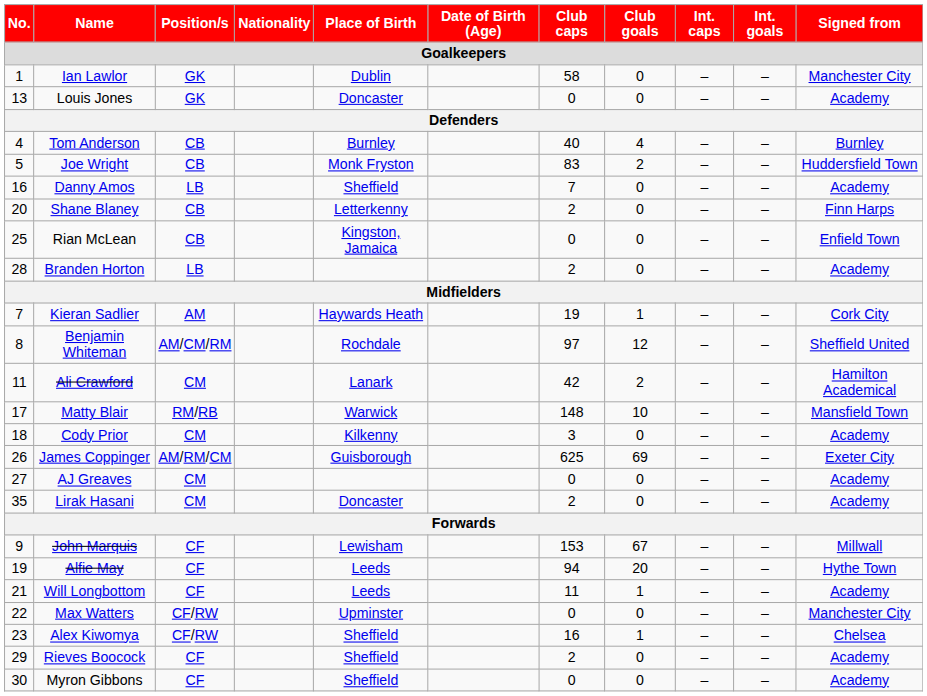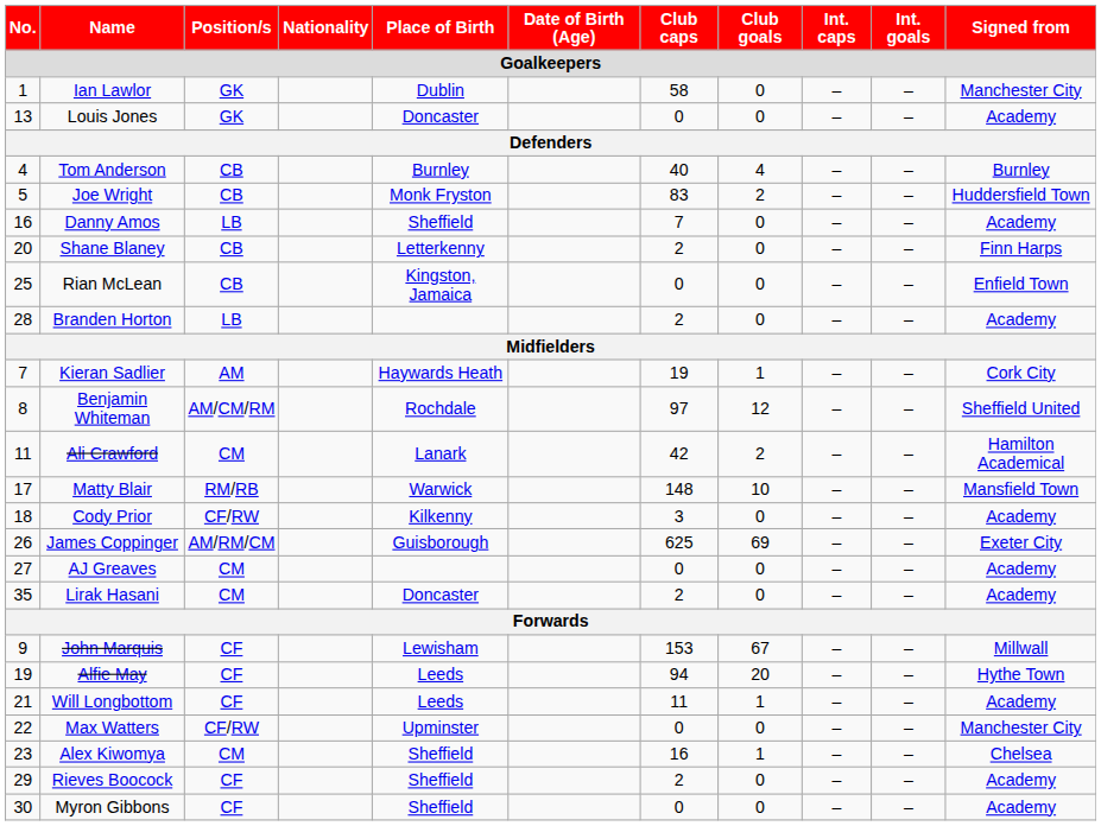 <table class="wikitable" style="text-align:center; font-size:85%; width:100%; text-align:center; font-size:85%; width:100%">
 <tr>
 <th style="background:red; color:white; text-align:center;">No.</th>
 <th style="background:red; color:white; text-align:center;">Name</th>
 <th style="background:red; color:white; text-align:center;">Position/s</th>
 <th style="background:red; color:white; text-align:center;">Nationality</th>
 <th style="background:red; color:white; text-align:center;">Place of Birth</th>
 <th style="background:red; color:white; text-align:center;">Date of Birth (Age)</th>
 <th style="background:red; color:white; text-align:center;">Club caps</th>
 <th style="background:red; color:white; text-align:center;">Club goals</th>
 <th style="background:red; color:white; text-align:center;">Int. caps</th>
 <th style="background:red; color:white; text-align:center;">Int. goals</th>
 <th style="background:red; color:white; text-align:center;">Signed from</th>
 </tr>
 <tr>
 <th colspan="11" style="background:#dcdcdc; text-align:center;">Goalkeepers</th>
 </tr>
 <tr>
 <td>1</td>
 <td><a href='#'>Ian Lawlor</a></td>
 <td><a href='#'>GK</a></td>
 <td></td>
 <td><a href='#'>Dublin</a></td>
 <td></td>
 <td>58</td>
 <td>0</td>
 <td>–</td>
 <td>–</td>
 <td><a href='#'>Manchester City</a></td>
 </tr>
 <tr>
 <td>13</td>
 <td>Louis Jones</td>
 <td><a href='#'>GK</a></td>
 <td></td>
 <td><a href='#'>Doncaster</a></td>
 <td></td>
 <td>0</td>
 <td>0</td>
 <td>–</td>
 <td>–</td>
 <td><a href='#'>Academy</a></td>
 </tr>
 <tr>
 <th colspan="11">Defenders</th>
 </tr>
 <tr>
 <td>4</td>
 <td><a href='#'>Tom Anderson</a></td>
 <td><a href='#'>CB</a></td>
 <td></td>
 <td><a href='#'>Burnley</a></td>
 <td></td>
 <td>40</td>
 <td>4</td>
 <td>–</td>
 <td>–</td>
 <td><a href='#'>Burnley</a></td>
 </tr>
 <tr>
 <td>5</td>
 <td><a href='#'>Joe Wright</a></td>
 <td><a href='#'>CB</a></td>
 <td></td>
 <td><a href='#'>Monk Fryston</a></td>
 <td></td>
 <td>83</td>
 <td>2</td>
 <td>–</td>
 <td>–</td>
 <td><a href='#'>Huddersfield Town</a></td>
 </tr>
 <tr>
 <td>16</td>
 <td><a href='#'>Danny Amos</a></td>
 <td><a href='#'>LB</a></td>
 <td></td>
 <td><a href='#'>Sheffield</a></td>
 <td></td>
 <td>7</td>
 <td>0</td>
 <td>–</td>
 <td>–</td>
 <td><a href='#'>Academy</a></td>
 </tr>
 <tr>
 <td>20</td>
 <td><a href='#'>Shane Blaney</a></td>
 <td><a href='#'>CB</a></td>
 <td></td>
 <td><a href='#'>Letterkenny</a></td>
 <td></td>
 <td>2</td>
 <td>0</td>
 <td>–</td>
 <td>–</td>
 <td><a href='#'>Finn Harps</a></td>
 </tr>
 <tr>
 <td>25</td>
 <td>Rian McLean</td>
 <td><a href='#'>CB</a></td>
 <td></td>
 <td><a href='#'>Kingston, Jamaica</a></td>
 <td></td>
 <td>0</td>
 <td>0</td>
 <td>–</td>
 <td>–</td>
 <td [Enfield Town F.C.><a href='#'>Enfield Town</a></td>
 </tr>
 <tr>
 <td>28</td>
 <td><a href='#'>Branden Horton</a></td>
 <td><a href='#'>LB</a></td>
 <td></td>
 <td></td>
 <td></td>
 <td>2</td>
 <td>0</td>
 <td>–</td>
 <td>–</td>
 <td><a href='#'>Academy</a></td>
 </tr>
 <tr>
 <th colspan="11">Midfielders</th>
 </tr>
 <tr>
 <td>7</td>
 <td><a href='#'>Kieran Sadlier</a></td>
 <td><a href='#'>AM</a></td>
 <td></td>
 <td><a href='#'>Haywards Heath</a></td>
 <td></td>
 <td>19</td>
 <td>1</td>
 <td>–</td>
 <td>–</td>
 <td><a href='#'>Cork City</a></td>
 </tr>
 <tr>
 <td>8</td>
 <td><a href='#'>Benjamin Whiteman</a></td>
 <td><a href='#'>AM</a>/<a href='#'>CM</a>/<a href='#'>RM</a></td>
 <td></td>
 <td><a href='#'>Rochdale</a></td>
 <td></td>
 <td>97</td>
 <td>12</td>
 <td>–</td>
 <td>–</td>
 <td><a href='#'>Sheffield United</a></td>
 </tr>
 <tr>
 <td>11</td>
 <td><s><a href='#'>Ali Crawford</a></s></td>
 <td><a href='#'>CM</a></td>
 <td></td>
 <td><a href='#'>Lanark</a></td>
 <td></td>
 <td>42</td>
 <td>2</td>
 <td>–</td>
 <td>–</td>
 <td><a href='#'>Hamilton Academical</a></td>
 </tr>
 <tr>
 <td>17</td>
 <td><a href='#'>Matty Blair</a></td>
 <td><a href='#'>RM</a>/<a href='#'>RB</a></td>
 <td></td>
 <td><a href='#'>Warwick</a></td>
 <td></td>
 <td>148</td>
 <td>10</td>
 <td>–</td>
 <td>–</td>
 <td><a href='#'>Mansfield Town</a></td>
 </tr>
 <tr>
 <td>18</td>
 <td><a href='#'>Cody Prior</a></td>
-<td><a href='#'>CM</a></td>
+<td><a href='#'>CF</a>/<a href='#'>RW</a></td>
 <td></td>
 <td><a href='#'>Kilkenny</a></td>
 <td></td>
 <td>3</td>
 <td>0</td>
 <td>–</td>
 <td>–</td>
 <td><a href='#'>Academy</a></td>
 </tr>
 <tr>
 <td>26</td>
 <td><a href='#'>James Coppinger</a></td>
 <td><a href='#'>AM</a>/<a href='#'>RM</a>/<a href='#'>CM</a></td>
 <td></td>
 <td><a href='#'>Guisborough</a></td>
 <td></td>
 <td>625</td>
 <td>69</td>
 <td>–</td>
 <td>–</td>
 <td><a href='#'>Exeter City</a></td>
 </tr>
 <tr>
 <td>27</td>
 <td><a href='#'>AJ Greaves</a></td>
 <td><a href='#'>CM</a></td>
 <td></td>
 <td></td>
 <td></td>
 <td>0</td>
 <td>0</td>
 <td>–</td>
 <td>–</td>
 <td><a href='#'>Academy</a></td>
 </tr>
 <tr>
 <td>35</td>
 <td><a href='#'>Lirak Hasani</a></td>
 <td><a href='#'>CM</a></td>
 <td></td>
 <td><a href='#'>Doncaster</a></td>
 <td></td>
 <td>2</td>
 <td>0</td>
 <td>–</td>
 <td>–</td>
 <td><a href='#'>Academy</a></td>
 </tr>
 <tr>
 <th colspan="11">Forwards</th>
 </tr>
 <tr>
 <td>9</td>
 <td><s><a href='#'>John Marquis</a></s></td>
 <td><a href='#'>CF</a></td>
 <td></td>
 <td><a href='#'>Lewisham</a></td>
 <td></td>
 <td>153</td>
 <td>67</td>
 <td>–</td>
 <td>–</td>
 <td><a href='#'>Millwall</a></td>
 </tr>
 <tr>
 <td>19</td>
 <td><s><a href='#'>Alfie May</a></s></td>
 <td><a href='#'>CF</a></td>
 <td></td>
 <td><a href='#'>Leeds</a></td>
 <td></td>
 <td>94</td>
 <td>20</td>
 <td>–</td>
 <td>–</td>
 <td><a href='#'>Hythe Town</a></td>
 </tr>
 <tr>
 <td>21</td>
 <td><a href='#'>Will Longbottom</a></td>
 <td><a href='#'>CF</a></td>
 <td></td>
 <td><a href='#'>Leeds</a></td>
 <td></td>
 <td>11</td>
 <td>1</td>
 <td>–</td>
 <td>–</td>
 <td><a href='#'>Academy</a></td>
 </tr>
 <tr>
 <td>22</td>
 <td><a href='#'>Max Watters</a></td>
 <td><a href='#'>CF</a>/<a href='#'>RW</a></td>
 <td></td>
 <td><a href='#'>Upminster</a></td>
 <td></td>
 <td>0</td>
 <td>0</td>
 <td>–</td>
 <td>–</td>
 <td><a href='#'>Manchester City</a></td>
 </tr>
 <tr>
 <td>23</td>
 <td><a href='#'>Alex Kiwomya</a></td>
-<td><a href='#'>CF</a>/<a href='#'>RW</a></td>
+<td><a href='#'>CM</a></td>
 <td></td>
 <td><a href='#'>Sheffield</a></td>
 <td></td>
 <td>16</td>
 <td>1</td>
 <td>–</td>
 <td>–</td>
 <td><a href='#'>Chelsea</a></td>
 </tr>
 <tr>
 <td>29</td>
 <td><a href='#'>Rieves Boocock</a></td>
 <td><a href='#'>CF</a></td>
 <td></td>
 <td><a href='#'>Sheffield</a></td>
 <td></td>
 <td>2</td>
 <td>0</td>
 <td>–</td>
 <td>–</td>
 <td><a href='#'>Academy</a></td>
 </tr>
 <tr>
 <td>30</td>
 <td>Myron Gibbons</td>
 <td><a href='#'>CF</a></td>
 <td></td>
 <td><a href='#'>Sheffield</a></td>
 <td></td>
 <td>0</td>
 <td>0</td>
 <td>–</td>
 <td>–</td>
 <td><a href='#'>Academy</a></td>
 </tr>
 </table>
